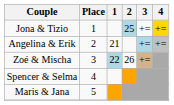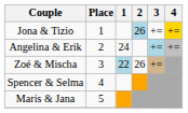 <table class="wikitable sortable" style="margin: auto; text-align: center;">
 <tr>
 <th>Couple</th>
 <th>Place</th>
 <th>1</th>
 <th>2</th>
 <th>3</th>
 <th>4</th>
 </tr>
 <tr>
 <td>Jona & Tizio</td>
 <td>1</td>
 <td></td>
-<td style="background:lightblue;">25</td>
+<td style="background:lightblue;">26</td>
 <td>+=</td>
 <td style="background:gold;">+=</td>
 </tr>
 <tr>
 <td>Angelina & Erik</td>
 <td>2</td>
-<td>21</td>
+<td>24</td>
 <td></td>
 <td style="background:lightblue;">+=</td>
 <td style="background:silver;">+=</td>
 </tr>
 <tr>
 <td>Zoé & Mischa</td>
 <td>3</td>
 <td style="background:lightblue;">22</td>
 <td>26</td>
 <td style="background:tan;">+=</td>
 <td style="background:darkgrey;"></td>
 </tr>
 <tr>
 <td>Spencer & Selma</td>
 <td>4</td>
 <td></td>
 <td style="background:orange;"></td>
 <td style="background:darkgrey;" colspan="2"></td>
 </tr>
 <tr>
 <td>Maris & Jana</td>
 <td>5</td>
 <td style="background:orange;"></td>
 <td style="background:darkgrey;" colspan="3"></td>
 </tr>
 <tr>
 </tr>
 </table>
